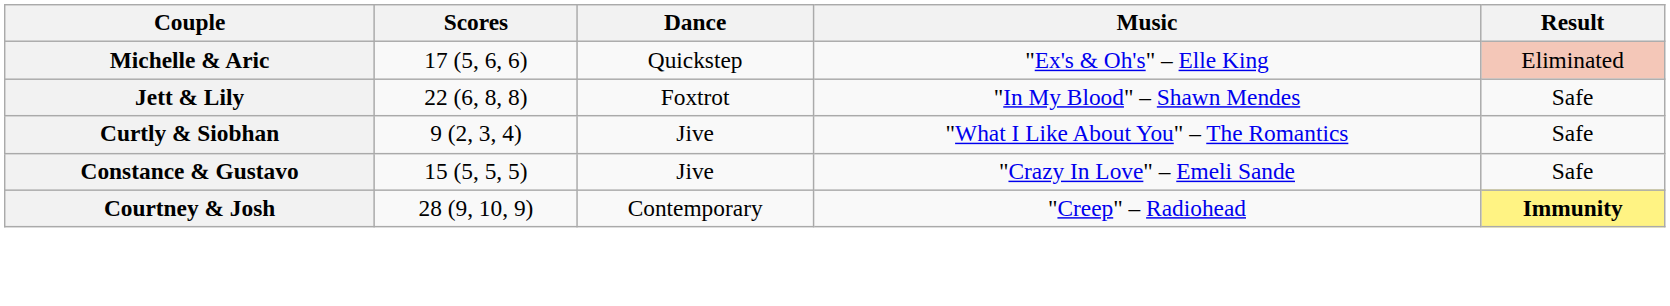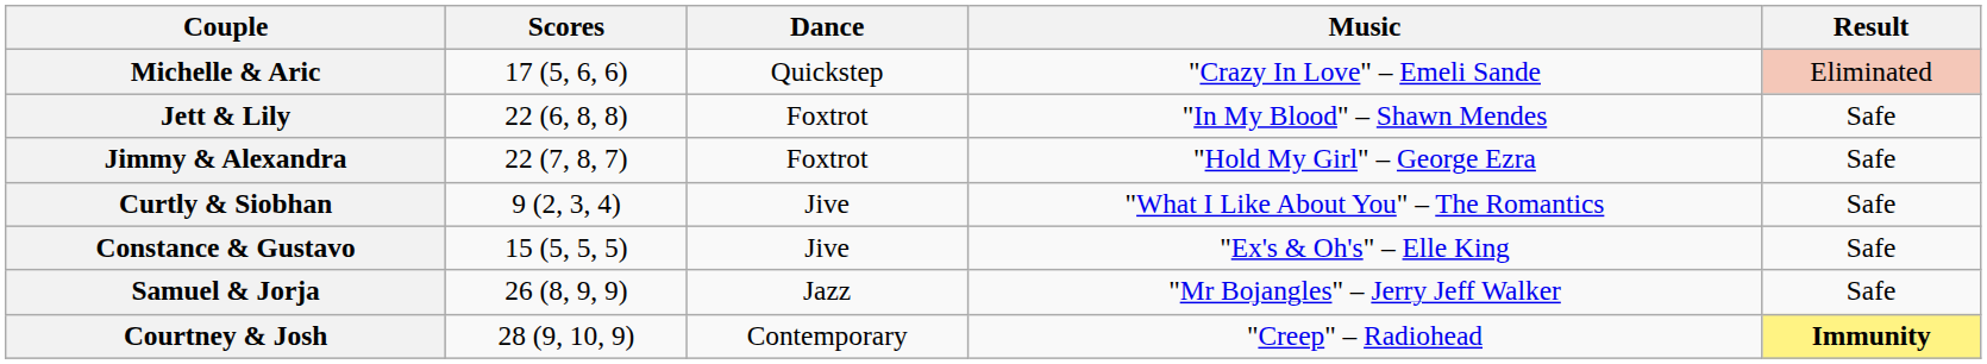 <table class="wikitable sortable" style="text-align:center; width: 90%">
 <tr>
 <th scope="col">Couple</th>
 <th scope="col">Scores</th>
 <th scope="col" class="unsortable">Dance</th>
 <th scope="col" class="unsortable">Music</th>
 <th scope="col" class="unsortable">Result</th>
 </tr>
 <tr>
 <th scope="row">Michelle & Aric</th>
 <td>17 (5, 6, 6)</td>
 <td>Quickstep</td>
-<td>"<a href='#'>Ex's & Oh's</a>" – <a href='#'>Elle King</a></td>
+<td>"<a href='#'>Crazy In Love</a>" – <a href='#'>Emeli Sande</a></td>
 <td bgcolor="f4c7b8">Eliminated</td>
 </tr>
 <tr>
 <th scope="row">Jett & Lily</th>
 <td>22 (6, 8, 8)</td>
 <td>Foxtrot</td>
 <td>"<a href='#'>In My Blood</a>" – <a href='#'>Shawn Mendes</a></td>
+<td>Safe</td>
+</tr>
+<tr>
+<th scope="row">Jimmy & Alexandra</th>
+<td>22 (7, 8, 7)</td>
+<td>Foxtrot</td>
+<td>"<a href='#'>Hold My Girl</a>" – <a href='#'>George Ezra</a></td>
 <td>Safe</td>
 </tr>
 <tr>
 <th scope="row">Curtly & Siobhan</th>
 <td>9 (2, 3, 4)</td>
 <td>Jive</td>
 <td>"<a href='#'>What I Like About You</a>" – <a href='#'>The Romantics</a></td>
 <td>Safe</td>
 </tr>
 <tr>
 <th scope="row">Constance & Gustavo</th>
 <td>15 (5, 5, 5)</td>
 <td>Jive</td>
-<td>"<a href='#'>Crazy In Love</a>" – <a href='#'>Emeli Sande</a></td>
+<td>"<a href='#'>Ex's & Oh's</a>" – <a href='#'>Elle King</a></td>
+<td>Safe</td>
+</tr>
+<tr>
+<th scope="row">Samuel & Jorja</th>
+<td>26 (8, 9, 9)</td>
+<td>Jazz</td>
+<td>"<a href='#'>Mr Bojangles</a>" – <a href='#'>Jerry Jeff Walker</a></td>
 <td>Safe</td>
 </tr>
 <tr>
 <th scope="row">Courtney & Josh</th>
 <td>28 (9, 10, 9)</td>
 <td>Contemporary</td>
 <td>"<a href='#'>Creep</a>" – <a href='#'>Radiohead</a></td>
 <td bgcolor="fff383"><strong>Immunity</strong></td>
 </tr>
 </table>
